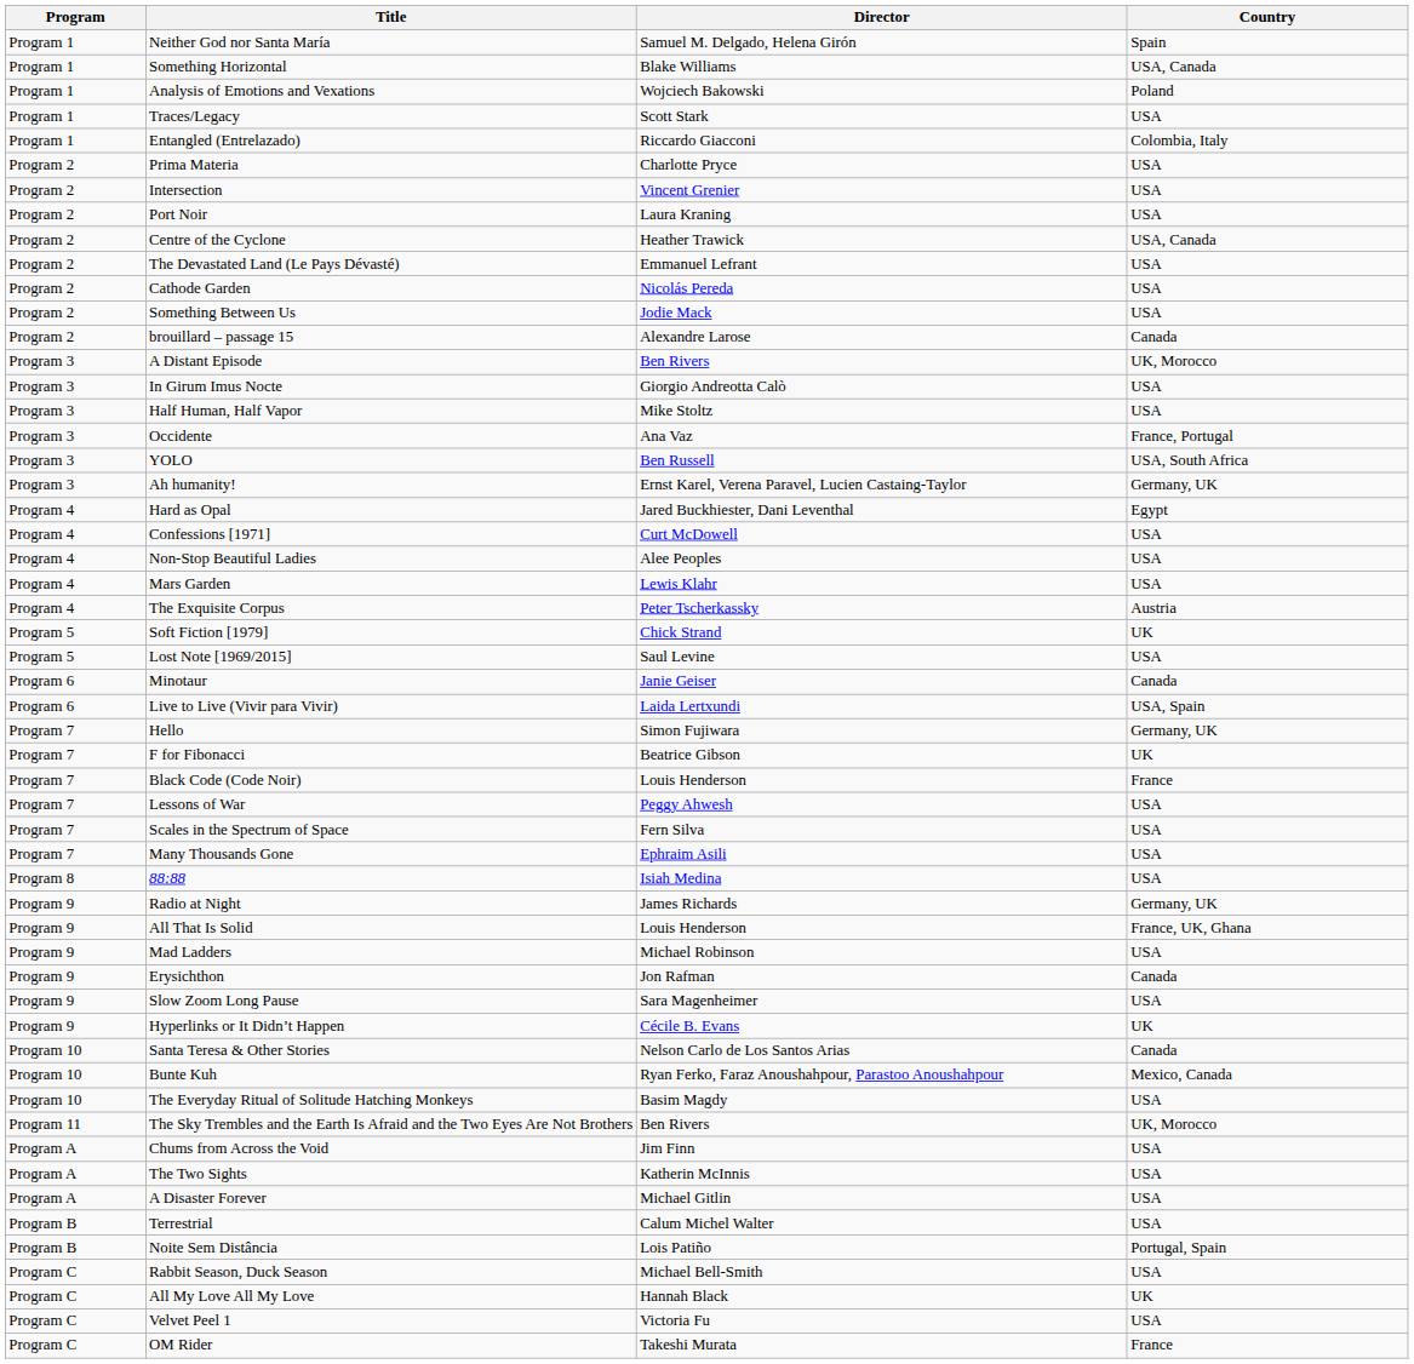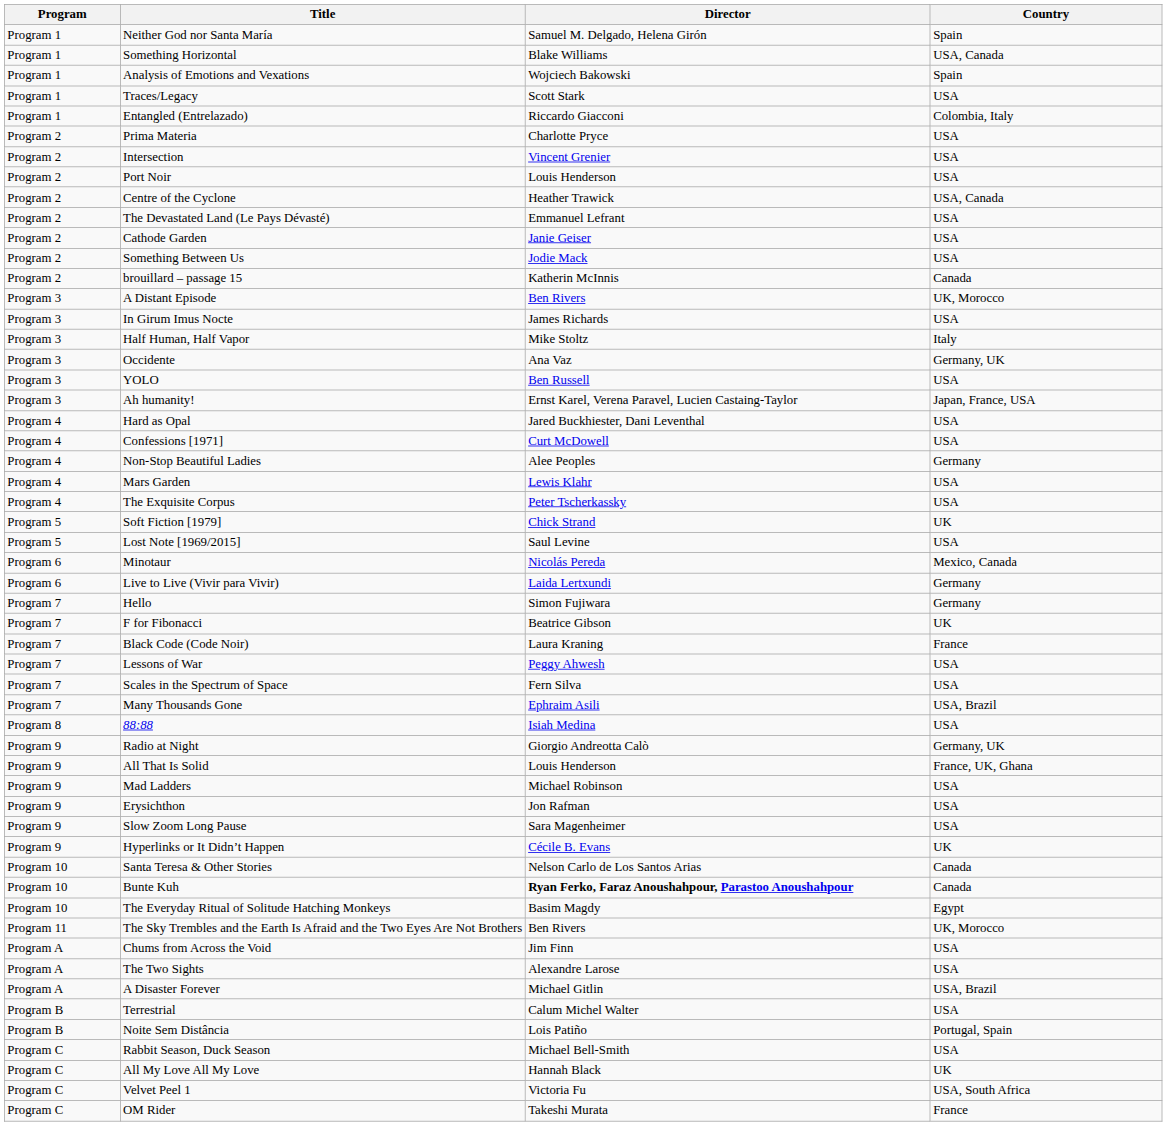 <table class="wikitable">
 <tr>
 <th style="width: 10%;">Program</th>
 <th style="width: 35%;">Title</th>
 <th style="width: 35%;">Director</th>
 <th style="width: 20%;">Country</th>
 </tr>
 <tr>
 <td>Program 1</td>
 <td>Neither God nor Santa María</td>
 <td>Samuel M. Delgado, Helena Girón</td>
 <td>Spain</td>
 </tr>
 <tr>
 <td>Program 1</td>
 <td>Something Horizontal</td>
 <td>Blake Williams</td>
 <td>USA, Canada</td>
 </tr>
 <tr>
 <td>Program 1</td>
 <td>Analysis of Emotions and Vexations</td>
 <td>Wojciech Bakowski</td>
-<td>Poland</td>
+<td>Spain</td>
 </tr>
 <tr>
 <td>Program 1</td>
 <td>Traces/Legacy</td>
 <td>Scott Stark</td>
 <td>USA</td>
 </tr>
 <tr>
 <td>Program 1</td>
 <td>Entangled (Entrelazado)</td>
 <td>Riccardo Giacconi</td>
 <td>Colombia, Italy</td>
 </tr>
 <tr>
 <td>Program 2</td>
 <td>Prima Materia</td>
 <td>Charlotte Pryce</td>
 <td>USA</td>
 </tr>
 <tr>
 <td>Program 2</td>
 <td>Intersection</td>
 <td><a href='#'>Vincent Grenier</a></td>
 <td>USA</td>
 </tr>
 <tr>
 <td>Program 2</td>
 <td>Port Noir</td>
-<td>Laura Kraning</td>
+<td>Louis Henderson</td>
 <td>USA</td>
 </tr>
 <tr>
 <td>Program 2</td>
 <td>Centre of the Cyclone</td>
 <td>Heather Trawick</td>
 <td>USA, Canada</td>
 </tr>
 <tr>
 <td>Program 2</td>
 <td>The Devastated Land (Le Pays Dévasté)</td>
 <td>Emmanuel Lefrant</td>
 <td>USA</td>
 </tr>
 <tr>
 <td>Program 2</td>
 <td>Cathode Garden</td>
-<td><a href='#'>Nicolás Pereda</a></td>
+<td><a href='#'>Janie Geiser</a></td>
 <td>USA</td>
 </tr>
 <tr>
 <td>Program 2</td>
 <td>Something Between Us</td>
 <td><a href='#'>Jodie Mack</a></td>
 <td>USA</td>
 </tr>
 <tr>
 <td>Program 2</td>
 <td>brouillard – passage 15</td>
-<td>Alexandre Larose</td>
+<td>Katherin McInnis</td>
 <td>Canada</td>
 </tr>
 <tr>
 <td>Program 3</td>
 <td>A Distant Episode</td>
 <td><a href='#'>Ben Rivers</a></td>
 <td>UK, Morocco</td>
 </tr>
 <tr>
 <td>Program 3</td>
 <td>In Girum Imus Nocte</td>
-<td>Giorgio Andreotta Calò</td>
+<td>James Richards</td>
 <td>USA</td>
 </tr>
 <tr>
 <td>Program 3</td>
 <td>Half Human, Half Vapor</td>
 <td>Mike Stoltz</td>
-<td>USA</td>
+<td>Italy</td>
 </tr>
 <tr>
 <td>Program 3</td>
 <td>Occidente</td>
 <td>Ana Vaz</td>
-<td>France, Portugal</td>
+<td>Germany, UK</td>
 </tr>
 <tr>
 <td>Program 3</td>
 <td>YOLO</td>
 <td><a href='#'>Ben Russell</a></td>
-<td>USA, South Africa</td>
+<td>USA</td>
 </tr>
 <tr>
 <td>Program 3</td>
 <td>Ah humanity!</td>
 <td>Ernst Karel, Verena Paravel, Lucien Castaing-Taylor</td>
-<td>Germany, UK</td>
+<td>Japan, France, USA</td>
 </tr>
 <tr>
 <td>Program 4</td>
 <td>Hard as Opal</td>
 <td>Jared Buckhiester, Dani Leventhal</td>
-<td>Egypt</td>
+<td>USA</td>
 </tr>
 <tr>
 <td>Program 4</td>
 <td>Confessions [1971]</td>
 <td><a href='#'>Curt McDowell</a></td>
 <td>USA</td>
 </tr>
 <tr>
 <td>Program 4</td>
 <td>Non-Stop Beautiful Ladies</td>
 <td>Alee Peoples</td>
-<td>USA</td>
+<td>Germany</td>
 </tr>
 <tr>
 <td>Program 4</td>
 <td>Mars Garden</td>
 <td><a href='#'>Lewis Klahr</a></td>
 <td>USA</td>
 </tr>
 <tr>
 <td>Program 4</td>
 <td>The Exquisite Corpus</td>
 <td><a href='#'>Peter Tscherkassky</a></td>
-<td>Austria</td>
+<td>USA</td>
 </tr>
 <tr>
 <td>Program 5</td>
 <td>Soft Fiction [1979]</td>
 <td><a href='#'>Chick Strand</a></td>
 <td>UK</td>
 </tr>
 <tr>
 <td>Program 5</td>
 <td>Lost Note [1969/2015]</td>
 <td>Saul Levine</td>
 <td>USA</td>
 </tr>
 <tr>
 <td>Program 6</td>
 <td>Minotaur</td>
-<td><a href='#'>Janie Geiser</a></td>
-<td>Canada</td>
+<td><a href='#'>Nicolás Pereda</a></td>
+<td>Mexico, Canada</td>
 </tr>
 <tr>
 <td>Program 6</td>
 <td>Live to Live (Vivir para Vivir)</td>
 <td><a href='#'>Laida Lertxundi</a></td>
-<td>USA, Spain</td>
+<td>Germany</td>
 </tr>
 <tr>
 <td>Program 7</td>
 <td>Hello</td>
 <td>Simon Fujiwara</td>
-<td>Germany, UK</td>
+<td>Germany</td>
 </tr>
 <tr>
 <td>Program 7</td>
 <td>F for Fibonacci</td>
 <td>Beatrice Gibson</td>
 <td>UK</td>
 </tr>
 <tr>
 <td>Program 7</td>
 <td>Black Code (Code Noir)</td>
-<td>Louis Henderson</td>
+<td>Laura Kraning</td>
 <td>France</td>
 </tr>
 <tr>
 <td>Program 7</td>
 <td>Lessons of War</td>
 <td><a href='#'>Peggy Ahwesh</a></td>
 <td>USA</td>
 </tr>
 <tr>
 <td>Program 7</td>
 <td>Scales in the Spectrum of Space</td>
 <td>Fern Silva</td>
 <td>USA</td>
 </tr>
 <tr>
 <td>Program 7</td>
 <td>Many Thousands Gone</td>
 <td><a href='#'>Ephraim Asili</a></td>
-<td>USA</td>
+<td>USA, Brazil</td>
 </tr>
 <tr>
 <td>Program 8</td>
 <td><em><a href='#'>88:88</a></em></td>
 <td><a href='#'>Isiah Medina</a></td>
 <td>USA</td>
 </tr>
 <tr>
 <td>Program 9</td>
 <td>Radio at Night</td>
-<td>James Richards</td>
+<td>Giorgio Andreotta Calò</td>
 <td>Germany, UK</td>
 </tr>
 <tr>
 <td>Program 9</td>
 <td>All That Is Solid</td>
 <td>Louis Henderson</td>
 <td>France, UK, Ghana</td>
 </tr>
 <tr>
 <td>Program 9</td>
 <td>Mad Ladders</td>
 <td>Michael Robinson</td>
 <td>USA</td>
 </tr>
 <tr>
 <td>Program 9</td>
 <td>Erysichthon</td>
 <td>Jon Rafman</td>
-<td>Canada</td>
+<td>USA</td>
 </tr>
 <tr>
 <td>Program 9</td>
 <td>Slow Zoom Long Pause</td>
 <td>Sara Magenheimer</td>
 <td>USA</td>
 </tr>
 <tr>
 <td>Program 9</td>
 <td>Hyperlinks or It Didn’t Happen</td>
 <td><a href='#'>Cécile B. Evans</a></td>
 <td>UK</td>
 </tr>
 <tr>
 <td>Program 10</td>
 <td>Santa Teresa & Other Stories</td>
 <td>Nelson Carlo de Los Santos Arias</td>
 <td>Canada</td>
 </tr>
 <tr>
 <td>Program 10</td>
 <td>Bunte Kuh</td>
-<td>Ryan Ferko, Faraz Anoushahpour, <a href='#'>Parastoo Anoushahpour</a></td>
-<td>Mexico, Canada</td>
+<td><strong>Ryan Ferko, Faraz Anoushahpour, <a href='#'>Parastoo Anoushahpour</a></strong></td>
+<td>Canada</td>
 </tr>
 <tr>
 <td>Program 10</td>
 <td>The Everyday Ritual of Solitude Hatching Monkeys</td>
 <td>Basim Magdy</td>
-<td>USA</td>
+<td>Egypt</td>
 </tr>
 <tr>
 <td>Program 11</td>
 <td>The Sky Trembles and the Earth Is Afraid and the Two Eyes Are Not  Brothers</td>
 <td>Ben Rivers</td>
 <td>UK, Morocco</td>
 </tr>
 <tr>
 <td>Program A</td>
 <td>Chums from Across the Void</td>
 <td>Jim Finn</td>
 <td>USA</td>
 </tr>
 <tr>
 <td>Program A</td>
 <td>The Two Sights</td>
-<td>Katherin McInnis</td>
+<td>Alexandre Larose</td>
 <td>USA</td>
 </tr>
 <tr>
 <td>Program A</td>
 <td>A Disaster Forever</td>
 <td>Michael Gitlin</td>
-<td>USA</td>
+<td>USA, Brazil</td>
 </tr>
 <tr>
 <td>Program B</td>
 <td>Terrestrial</td>
 <td>Calum Michel Walter</td>
 <td>USA</td>
 </tr>
 <tr>
 <td>Program B</td>
 <td>Noite Sem Distância</td>
 <td>Lois Patiño</td>
 <td>Portugal, Spain</td>
 </tr>
 <tr>
 <td>Program C</td>
 <td>Rabbit Season, Duck Season</td>
 <td>Michael Bell-Smith</td>
 <td>USA</td>
 </tr>
 <tr>
 <td>Program C</td>
 <td>All My Love All My Love</td>
 <td>Hannah Black</td>
 <td>UK</td>
 </tr>
 <tr>
 <td>Program C</td>
 <td>Velvet Peel 1</td>
 <td>Victoria Fu</td>
-<td>USA</td>
+<td>USA, South Africa</td>
 </tr>
 <tr>
 <td>Program C</td>
 <td>OM Rider</td>
 <td>Takeshi Murata</td>
 <td>France</td>
 </tr>
 </table>
